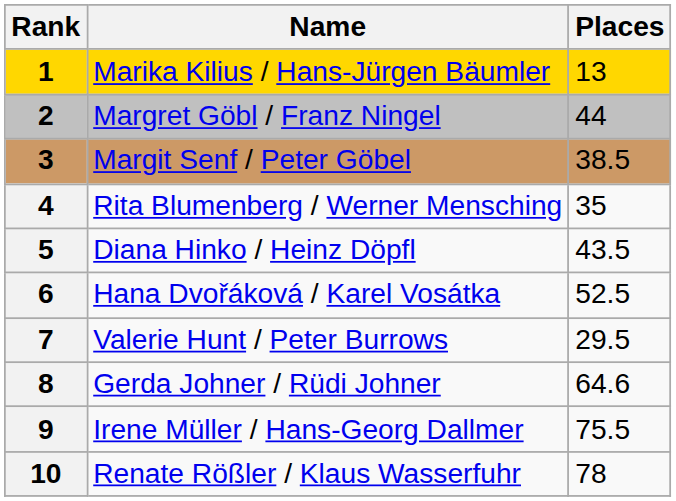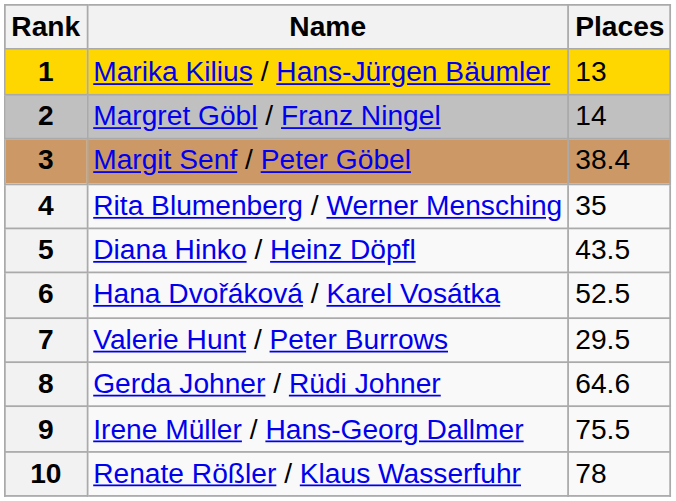 <table class="wikitable">
 <tr>
 <th>Rank</th>
 <th>Name</th>
 <th>Places</th>
 </tr>
 <tr bgcolor="gold">
 <td align="center"><strong>1</strong></td>
 <td> <a href='#'>Marika Kilius</a> / <a href='#'>Hans-Jürgen Bäumler</a></td>
 <td>13</td>
 </tr>
 <tr bgcolor="silver">
 <td align="center"><strong>2</strong></td>
 <td> <a href='#'>Margret Göbl</a> / <a href='#'>Franz Ningel</a></td>
-<td>44</td>
+<td>14</td>
 </tr>
 <tr bgcolor="cc9966">
 <td align="center"><strong>3</strong></td>
 <td> <a href='#'>Margit Senf</a> / <a href='#'>Peter Göbel</a></td>
-<td>38.5</td>
+<td>38.4</td>
 </tr>
 <tr>
 <th>4</th>
 <td> <a href='#'>Rita Blumenberg</a> / <a href='#'>Werner Mensching</a></td>
 <td>35</td>
 </tr>
 <tr>
 <th>5</th>
 <td> <a href='#'>Diana Hinko</a> / <a href='#'>Heinz Döpfl</a></td>
 <td>43.5</td>
 </tr>
 <tr>
 <th>6</th>
 <td> <a href='#'>Hana Dvořáková</a> / <a href='#'>Karel Vosátka</a></td>
 <td>52.5</td>
 </tr>
 <tr>
 <th>7</th>
 <td> <a href='#'>Valerie Hunt</a> / <a href='#'>Peter Burrows</a></td>
 <td>29.5</td>
 </tr>
 <tr>
 <th>8</th>
 <td> <a href='#'>Gerda Johner</a> / <a href='#'>Rüdi Johner</a></td>
 <td>64.6</td>
 </tr>
 <tr>
 <th>9</th>
 <td> <a href='#'>Irene Müller</a> / <a href='#'>Hans-Georg Dallmer</a></td>
 <td>75.5</td>
 </tr>
 <tr>
 <th>10</th>
 <td> <a href='#'>Renate Rößler</a> / <a href='#'>Klaus Wasserfuhr</a></td>
 <td>78</td>
 </tr>
 </table>
